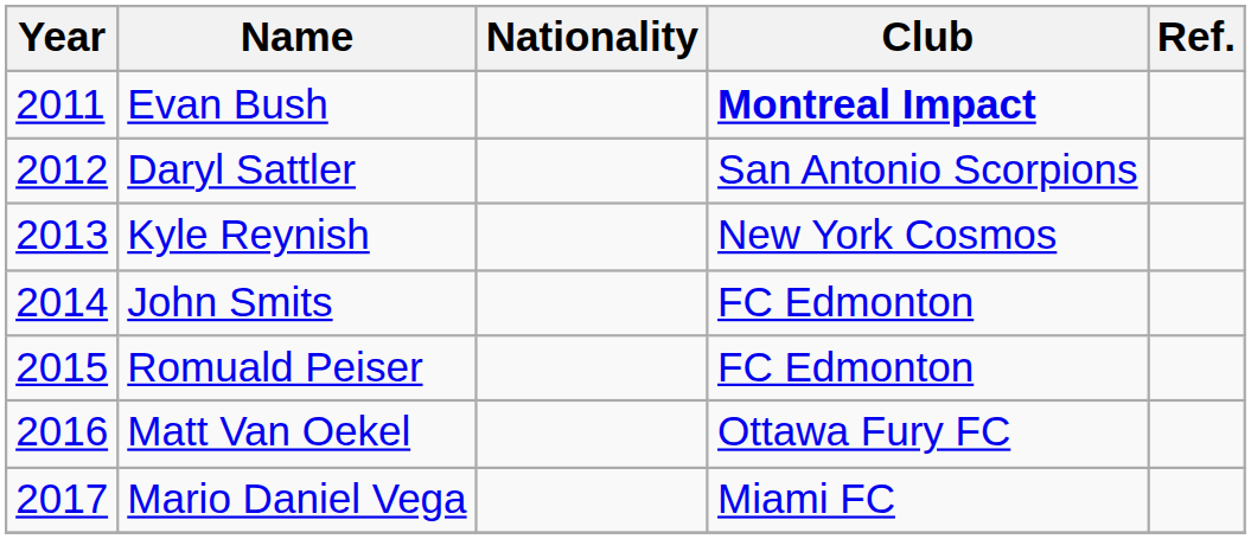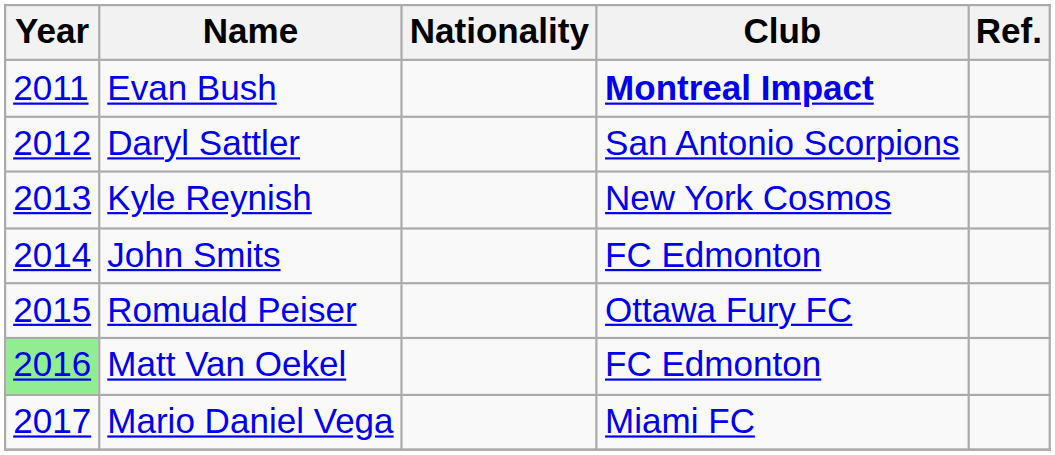 <table class="wikitable sortable">
 <tr>
 <th>Year</th>
 <th>Name</th>
 <th>Nationality</th>
 <th>Club</th>
 <th>Ref.</th>
 </tr>
 <tr>
 <td><a href='#'>2011</a></td>
 <td><a href='#'>Evan Bush</a></td>
 <td></td>
 <td><strong><a href='#'>Montreal Impact</a></strong></td>
 <td></td>
 </tr>
 <tr>
 <td><a href='#'>2012</a></td>
 <td><a href='#'>Daryl Sattler</a></td>
 <td></td>
 <td><a href='#'>San Antonio Scorpions</a></td>
 <td></td>
 </tr>
 <tr>
 <td><a href='#'>2013</a></td>
 <td><a href='#'>Kyle Reynish</a></td>
 <td></td>
 <td><a href='#'>New York Cosmos</a></td>
 <td></td>
 </tr>
 <tr>
 <td><a href='#'>2014</a></td>
 <td><a href='#'>John Smits</a></td>
 <td></td>
 <td><a href='#'>FC Edmonton</a></td>
 <td></td>
 </tr>
 <tr>
 <td><a href='#'>2015</a></td>
 <td><a href='#'>Romuald Peiser</a></td>
 <td></td>
-<td><a href='#'>FC Edmonton</a></td>
+<td><a href='#'>Ottawa Fury FC</a></td>
 <td></td>
 </tr>
 <tr>
-<td><a href='#'>2016</a></td>
+<td style="background: lightgreen;"><a href='#'>2016</a></td>
 <td><a href='#'>Matt Van Oekel</a></td>
 <td></td>
-<td><a href='#'>Ottawa Fury FC</a></td>
+<td><a href='#'>FC Edmonton</a></td>
 <td></td>
 </tr>
 <tr>
 <td><a href='#'>2017</a></td>
 <td><a href='#'>Mario Daniel Vega</a></td>
 <td></td>
 <td><a href='#'>Miami FC</a></td>
 <td></td>
 </tr>
 <tr>
 </tr>
 </table>
